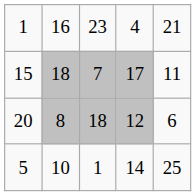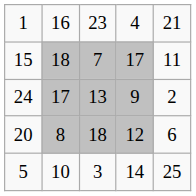 <table class="wikitable" style="margin-left:auto;margin-right:auto;text-align:center;width:10em;height:10em;table-layout:fixed;">
 <tr>
 <td>1</td>
 <td>16</td>
 <td>23</td>
 <td>4</td>
 <td>21</td>
 </tr>
 <tr>
 <td>15</td>
 <td style="background-color: silver;">18</td>
 <td style="background-color: silver;">7</td>
 <td style="background-color: silver;">17</td>
 <td>11</td>
 </tr>
 <tr>
+<td>24</td>
+<td style="background-color: silver;">17</td>
+<td style="background-color: silver;">13</td>
+<td style="background-color: silver;">9</td>
+<td>2</td>
+</tr>
+<tr>
 <td>20</td>
 <td style="background-color: silver;">8</td>
 <td style="background-color: silver;">18</td>
 <td style="background-color: silver;">12</td>
 <td>6</td>
 </tr>
 <tr>
 <td>5</td>
 <td>10</td>
-<td>1</td>
+<td>3</td>
 <td>14</td>
 <td>25</td>
 </tr>
 </table>
